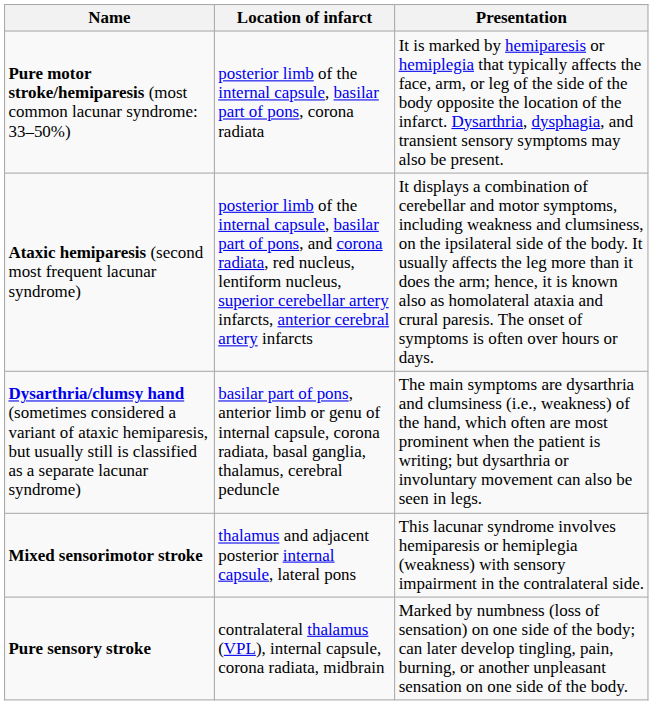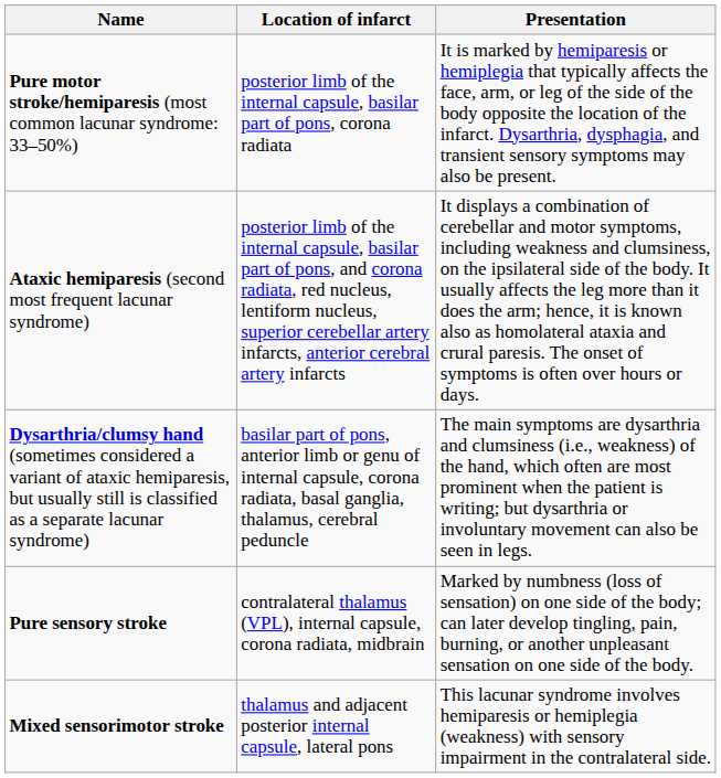 <table class="wikitable">
 <tr>
 <th>Name</th>
 <th>Location of infarct</th>
 <th>Presentation</th>
 </tr>
 <tr>
 <td><strong>Pure motor stroke/hemiparesis</strong> (most common lacunar syndrome: 33–50%)</td>
 <td><a href='#'>posterior limb</a> of the <a href='#'>internal capsule</a>, <a href='#'>basilar part of pons</a>, corona radiata</td>
 <td>It is marked by <a href='#'>hemiparesis</a> or <a href='#'>hemiplegia</a> that typically affects the face, arm, or leg of the side of the body opposite the location of the infarct. <a href='#'>Dysarthria</a>, <a href='#'>dysphagia</a>, and transient sensory symptoms may also be present.</td>
 </tr>
 <tr>
 <td><strong>Ataxic hemiparesis</strong> (second most frequent lacunar syndrome)</td>
 <td><a href='#'>posterior limb</a> of the <a href='#'>internal capsule</a>, <a href='#'>basilar part of pons</a>, and <a href='#'>corona radiata</a>, red nucleus, lentiform nucleus, <a href='#'>superior cerebellar artery</a> infarcts, <a href='#'>anterior cerebral artery</a> infarcts</td>
 <td>It displays a combination of cerebellar and motor symptoms, including weakness and clumsiness, on the ipsilateral side of the body. It usually affects the leg more than it does the arm; hence, it is known also as homolateral ataxia and crural paresis. The onset of symptoms is often over hours or days.</td>
 </tr>
 <tr>
 <td><strong><a href='#'>Dysarthria/clumsy hand</a></strong> (sometimes considered a variant of ataxic hemiparesis, but usually still is classified as a separate lacunar syndrome)</td>
 <td><a href='#'>basilar part of pons</a>, anterior limb or genu of internal capsule, corona radiata, basal ganglia, thalamus, cerebral peduncle</td>
 <td>The main symptoms are dysarthria and clumsiness (i.e., weakness) of the hand, which often are most prominent when the patient is writing; but dysarthria or involuntary movement can also be seen in legs.</td>
 </tr>
 <tr>
+<td><strong>Pure sensory stroke</strong></td>
+<td>contralateral <a href='#'>thalamus</a> (<a href='#'>VPL</a>), internal capsule, corona radiata, midbrain</td>
+<td>Marked by numbness (loss of sensation) on one side of the body; can later develop tingling, pain, burning, or another unpleasant sensation on one side of the body.</td>
+</tr>
+<tr>
 <td><strong>Mixed sensorimotor stroke</strong></td>
 <td><a href='#'>thalamus</a> and adjacent posterior <a href='#'>internal capsule</a>, lateral pons</td>
 <td>This lacunar syndrome involves hemiparesis or hemiplegia (weakness) with sensory impairment in the contralateral side.</td>
 </tr>
-<tr>
-<td><strong>Pure sensory stroke</strong></td>
-<td>contralateral <a href='#'>thalamus</a> (<a href='#'>VPL</a>), internal capsule, corona radiata, midbrain</td>
-<td>Marked by numbness (loss of sensation) on one side of the body; can later develop tingling, pain, burning, or another unpleasant sensation on one side of the body.</td>
-</tr>
 </table>
